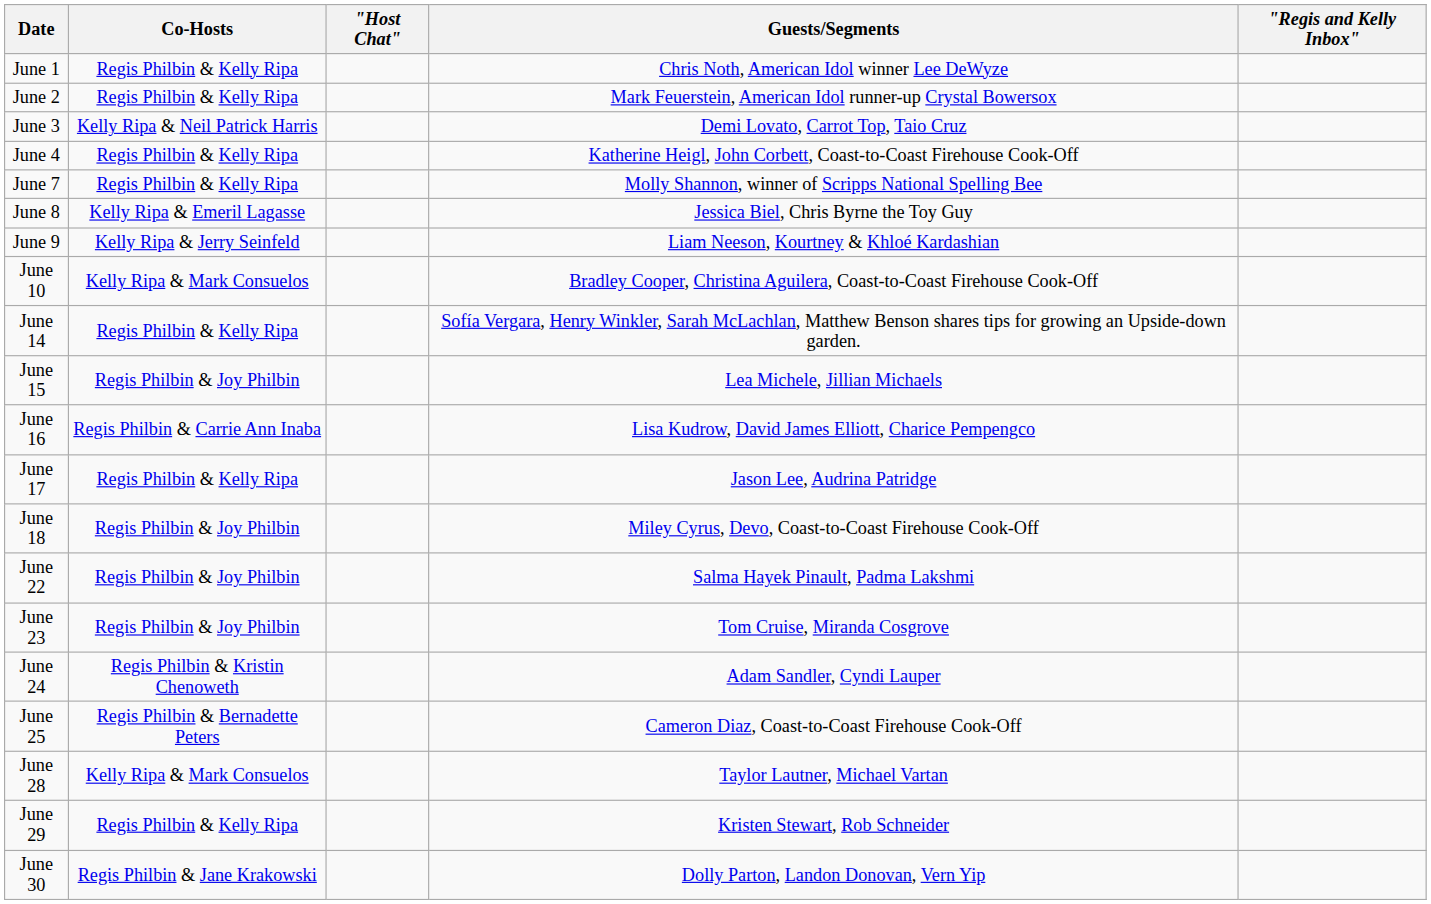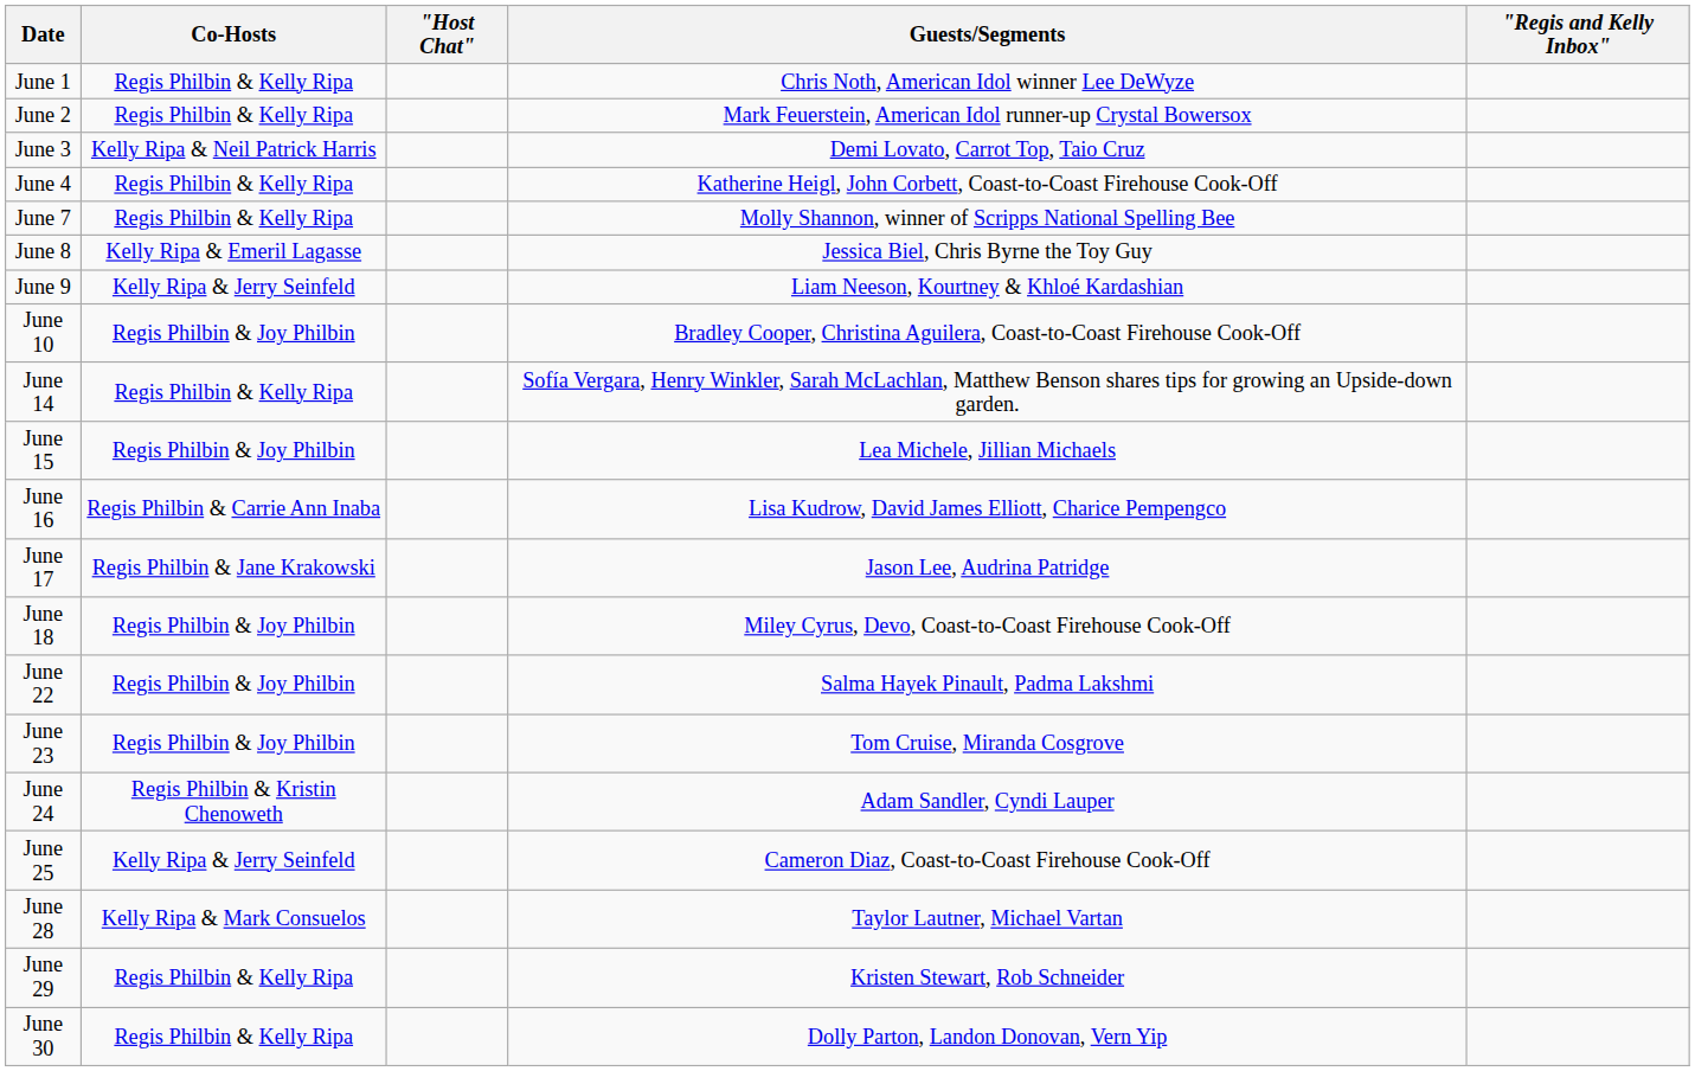 <table class="wikitable sortable" border="1" style="text-align:center">
 <tr>
 <th>Date</th>
 <th>Co-Hosts</th>
 <th><em>"Host Chat"</em></th>
 <th>Guests/Segments</th>
 <th><em>"Regis and Kelly Inbox"</em></th>
 </tr>
 <tr>
 <td>June 1</td>
 <td><a href='#'>Regis Philbin</a> & <a href='#'>Kelly Ripa</a></td>
 <td></td>
 <td><a href='#'>Chris Noth</a>, <a href='#'>American Idol</a> winner <a href='#'>Lee DeWyze</a></td>
 <td></td>
 </tr>
 <tr>
 <td>June 2</td>
 <td><a href='#'>Regis Philbin</a> & <a href='#'>Kelly Ripa</a></td>
 <td></td>
 <td><a href='#'>Mark Feuerstein</a>, <a href='#'>American Idol</a> runner-up <a href='#'>Crystal Bowersox</a></td>
 <td></td>
 </tr>
 <tr>
 <td>June 3</td>
 <td><a href='#'>Kelly Ripa</a> & <a href='#'>Neil Patrick Harris</a></td>
 <td></td>
 <td><a href='#'>Demi Lovato</a>, <a href='#'>Carrot Top</a>, <a href='#'>Taio Cruz</a></td>
 <td></td>
 </tr>
 <tr>
 <td>June 4</td>
 <td><a href='#'>Regis Philbin</a> & <a href='#'>Kelly Ripa</a></td>
 <td></td>
 <td><a href='#'>Katherine Heigl</a>, <a href='#'>John Corbett</a>, Coast-to-Coast Firehouse Cook-Off</td>
 <td></td>
 </tr>
 <tr>
 <td>June 7</td>
 <td><a href='#'>Regis Philbin</a> & <a href='#'>Kelly Ripa</a></td>
 <td></td>
 <td><a href='#'>Molly Shannon</a>, winner of <a href='#'>Scripps National Spelling Bee</a></td>
 <td></td>
 </tr>
 <tr>
 <td>June 8</td>
 <td><a href='#'>Kelly Ripa</a> & <a href='#'>Emeril Lagasse</a></td>
 <td></td>
 <td><a href='#'>Jessica Biel</a>, Chris Byrne the Toy Guy</td>
 <td></td>
 </tr>
 <tr>
 <td>June 9</td>
 <td><a href='#'>Kelly Ripa</a> & <a href='#'>Jerry Seinfeld</a></td>
 <td></td>
 <td><a href='#'>Liam Neeson</a>, <a href='#'>Kourtney</a> & <a href='#'>Khloé Kardashian</a></td>
 <td></td>
 </tr>
 <tr>
 <td>June 10</td>
-<td><a href='#'>Kelly Ripa</a> & <a href='#'>Mark Consuelos</a></td>
+<td><a href='#'>Regis Philbin</a> & <a href='#'>Joy Philbin</a></td>
 <td></td>
 <td><a href='#'>Bradley Cooper</a>, <a href='#'>Christina Aguilera</a>, Coast-to-Coast Firehouse Cook-Off</td>
 <td></td>
 </tr>
 <tr>
 <td>June 14</td>
 <td><a href='#'>Regis Philbin</a> & <a href='#'>Kelly Ripa</a></td>
 <td></td>
 <td><a href='#'>Sofía Vergara</a>, <a href='#'>Henry Winkler</a>, <a href='#'>Sarah McLachlan</a>, Matthew Benson shares tips for growing an Upside-down garden.</td>
 <td></td>
 </tr>
 <tr>
 <td>June 15</td>
 <td><a href='#'>Regis Philbin</a> & <a href='#'>Joy Philbin</a></td>
 <td></td>
 <td><a href='#'>Lea Michele</a>, <a href='#'>Jillian Michaels</a></td>
 <td></td>
 </tr>
 <tr>
 <td>June 16</td>
 <td><a href='#'>Regis Philbin</a> & <a href='#'>Carrie Ann Inaba</a></td>
 <td></td>
 <td><a href='#'>Lisa Kudrow</a>, <a href='#'>David James Elliott</a>, <a href='#'>Charice Pempengco</a></td>
 <td></td>
 </tr>
 <tr>
 <td>June 17</td>
-<td><a href='#'>Regis Philbin</a> & <a href='#'>Kelly Ripa</a></td>
+<td><a href='#'>Regis Philbin</a> & <a href='#'>Jane Krakowski</a></td>
 <td></td>
 <td><a href='#'>Jason Lee</a>, <a href='#'>Audrina Patridge</a></td>
 <td></td>
 </tr>
 <tr>
 <td>June 18</td>
 <td><a href='#'>Regis Philbin</a> & <a href='#'>Joy Philbin</a></td>
 <td></td>
 <td><a href='#'>Miley Cyrus</a>, <a href='#'>Devo</a>, Coast-to-Coast Firehouse Cook-Off</td>
 <td></td>
 </tr>
 <tr>
 <td>June 22</td>
 <td><a href='#'>Regis Philbin</a> & <a href='#'>Joy Philbin</a></td>
 <td></td>
 <td><a href='#'>Salma Hayek Pinault</a>, <a href='#'>Padma Lakshmi</a></td>
 <td></td>
 </tr>
 <tr>
 <td>June 23</td>
 <td><a href='#'>Regis Philbin</a> & <a href='#'>Joy Philbin</a></td>
 <td></td>
 <td><a href='#'>Tom Cruise</a>, <a href='#'>Miranda Cosgrove</a></td>
 <td></td>
 </tr>
 <tr>
 <td>June 24</td>
 <td><a href='#'>Regis Philbin</a> & <a href='#'>Kristin Chenoweth</a></td>
 <td></td>
 <td><a href='#'>Adam Sandler</a>, <a href='#'>Cyndi Lauper</a></td>
 <td></td>
 </tr>
 <tr>
 <td>June 25</td>
-<td><a href='#'>Regis Philbin</a> & <a href='#'>Bernadette Peters</a></td>
+<td><a href='#'>Kelly Ripa</a> & <a href='#'>Jerry Seinfeld</a></td>
 <td></td>
 <td><a href='#'>Cameron Diaz</a>, Coast-to-Coast Firehouse Cook-Off</td>
 <td></td>
 </tr>
 <tr>
 <td>June 28</td>
 <td><a href='#'>Kelly Ripa</a> & <a href='#'>Mark Consuelos</a></td>
 <td></td>
 <td><a href='#'>Taylor Lautner</a>, <a href='#'>Michael Vartan</a></td>
 <td></td>
 </tr>
 <tr>
 <td>June 29</td>
 <td><a href='#'>Regis Philbin</a> & <a href='#'>Kelly Ripa</a></td>
 <td></td>
 <td><a href='#'>Kristen Stewart</a>, <a href='#'>Rob Schneider</a></td>
 <td></td>
 </tr>
 <tr>
 <td>June 30</td>
-<td><a href='#'>Regis Philbin</a> & <a href='#'>Jane Krakowski</a></td>
+<td><a href='#'>Regis Philbin</a> & <a href='#'>Kelly Ripa</a></td>
 <td></td>
 <td><a href='#'>Dolly Parton</a>, <a href='#'>Landon Donovan</a>, <a href='#'>Vern Yip</a></td>
 <td></td>
 </tr>
 </table>
